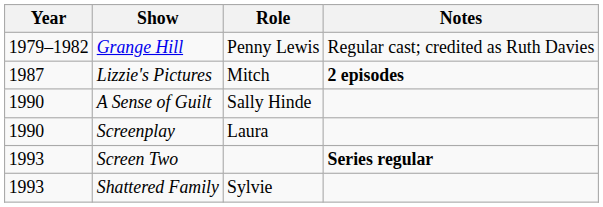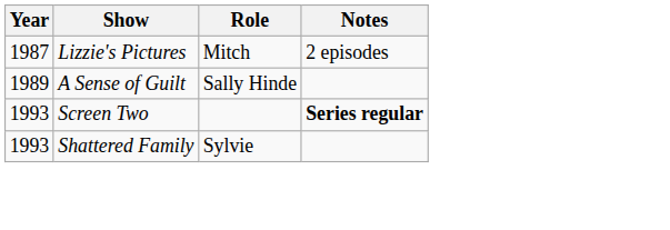 <table class=wikitable>
 <tr>
 <th>Year</th>
 <th>Show</th>
 <th>Role</th>
 <th>Notes</th>
 </tr>
 <tr>
-<td>1979–1982</td>
-<td><em><a href='#'>Grange Hill</a></em></td>
-<td>Penny Lewis</td>
-<td>Regular cast; credited as Ruth Davies</td>
-</tr>
-<tr>
 <td>1987</td>
 <td><em>Lizzie's Pictures</em></td>
 <td>Mitch</td>
-<td><strong>2 episodes</strong></td>
+<td>2 episodes</td>
 </tr>
 <tr>
-<td>1990</td>
+<td>1989</td>
 <td><em>A Sense of Guilt</em></td>
 <td>Sally Hinde</td>
-<td></td>
-</tr>
-<tr>
-<td>1990</td>
-<td><em>Screenplay</em></td>
-<td>Laura</td>
 <td></td>
 </tr>
 <tr>
 <td>1993</td>
 <td><em>Screen Two</em></td>
 <td></td>
 <td><strong>Series regular</strong></td>
 </tr>
 <tr>
 <td>1993</td>
 <td><em>Shattered Family</em></td>
 <td>Sylvie</td>
 <td></td>
 </tr>
 </table>
